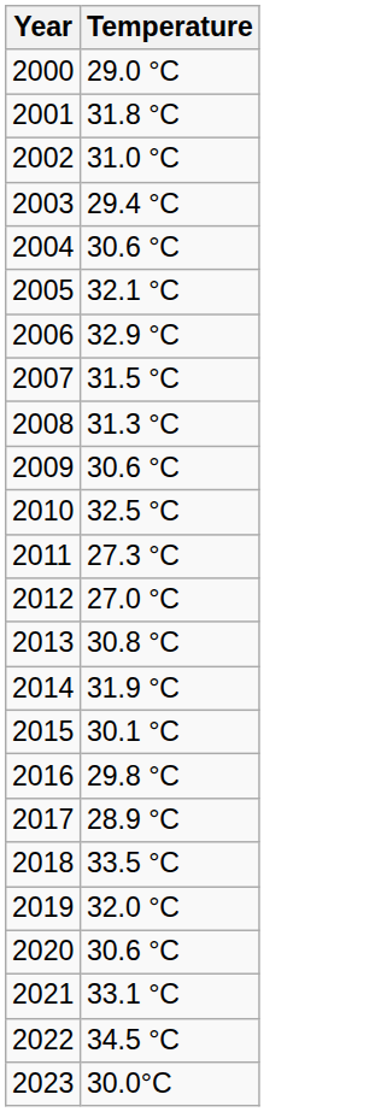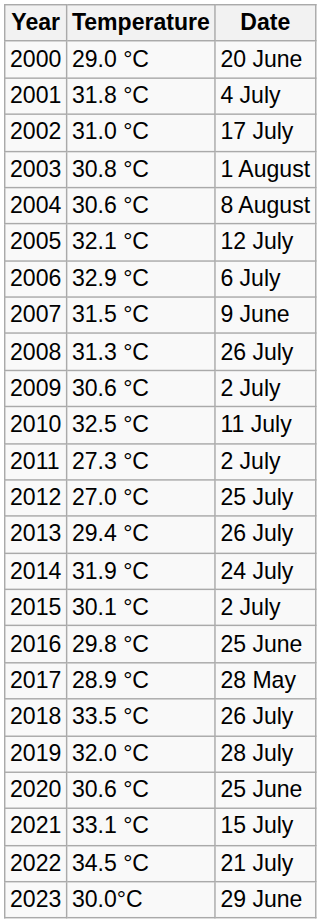 <table class="wikitable sortable">
 <tr>
 <th>Year</th>
 <th>Temperature</th>
+<th>Date</th>
 </tr>
 <tr>
 <td>2000</td>
 <td>29.0 °C</td>
+<td>20 June</td>
 </tr>
 <tr>
 <td>2001</td>
 <td>31.8 °C</td>
+<td>4 July</td>
 </tr>
 <tr>
 <td>2002</td>
 <td>31.0 °C</td>
+<td>17 July</td>
 </tr>
 <tr>
 <td>2003</td>
-<td>29.4 °C</td>
+<td>30.8 °C</td>
+<td>1 August</td>
 </tr>
 <tr>
 <td>2004</td>
 <td>30.6 °C</td>
+<td>8 August</td>
 </tr>
 <tr>
 <td>2005</td>
 <td>32.1 °C</td>
+<td>12 July</td>
 </tr>
 <tr>
 <td>2006</td>
 <td>32.9 °C</td>
+<td>6 July</td>
 </tr>
 <tr>
 <td>2007</td>
 <td>31.5 °C</td>
+<td>9 June</td>
 </tr>
 <tr>
 <td>2008</td>
 <td>31.3 °C</td>
+<td>26 July</td>
 </tr>
 <tr>
 <td>2009</td>
 <td>30.6 °C</td>
+<td>2 July</td>
 </tr>
 <tr>
 <td>2010</td>
 <td>32.5 °C</td>
+<td>11 July</td>
 </tr>
 <tr>
 <td>2011</td>
 <td>27.3 °C</td>
+<td>2 July</td>
 </tr>
 <tr>
 <td>2012</td>
 <td>27.0 °C</td>
+<td>25 July</td>
 </tr>
 <tr>
 <td>2013</td>
-<td>30.8 °C</td>
+<td>29.4 °C</td>
+<td>26 July</td>
 </tr>
 <tr>
 <td>2014</td>
 <td>31.9 °C</td>
+<td>24 July</td>
 </tr>
 <tr>
 <td>2015</td>
 <td>30.1 °C</td>
+<td>2 July</td>
 </tr>
 <tr>
 <td>2016</td>
 <td>29.8 °C</td>
+<td>25 June</td>
 </tr>
 <tr>
 <td>2017</td>
 <td>28.9 °C</td>
+<td>28 May</td>
 </tr>
 <tr>
 <td>2018</td>
 <td>33.5 °C</td>
+<td>26 July</td>
 </tr>
 <tr>
 <td>2019</td>
 <td>32.0 °C</td>
+<td>28 July</td>
 </tr>
 <tr>
 <td>2020</td>
 <td>30.6 °C</td>
+<td>25 June</td>
 </tr>
 <tr>
 <td>2021</td>
 <td>33.1 °C</td>
+<td>15 July</td>
 </tr>
 <tr>
 <td>2022</td>
 <td>34.5 °C</td>
+<td>21 July</td>
 </tr>
 <tr>
 <td>2023</td>
 <td>30.0°C</td>
+<td>29 June</td>
 </tr>
 </table>
